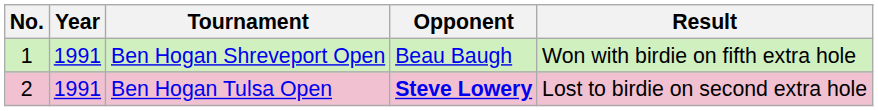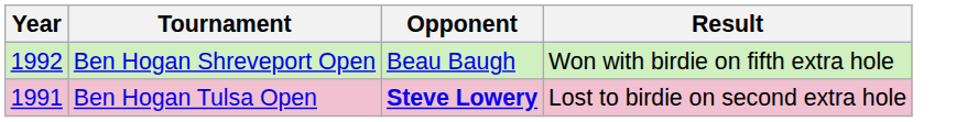 <table class="wikitable" style="font-size:95%;">
 <tr>
-<th>No.</th>
 <th>Year</th>
 <th>Tournament</th>
 <th>Opponent</th>
 <th>Result</th>
 </tr>
 <tr style="background:#D0F0C0;">
-<td align=center>1</td>
-<td><a href='#'>1991</a></td>
+<td><a href='#'>1992</a></td>
 <td><a href='#'>Ben Hogan Shreveport Open</a></td>
 <td> <a href='#'>Beau Baugh</a></td>
 <td>Won with birdie on fifth extra hole</td>
 </tr>
 <tr style="background:#F2C1D1;">
-<td align=center>2</td>
 <td><a href='#'>1991</a></td>
 <td><a href='#'>Ben Hogan Tulsa Open</a></td>
 <td><strong> <a href='#'>Steve Lowery</a></strong></td>
 <td>Lost to birdie on second extra hole</td>
 </tr>
 </table>
